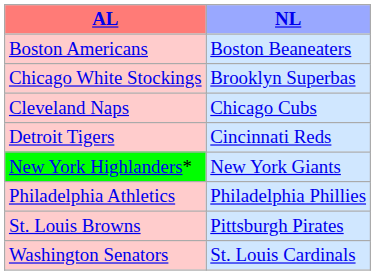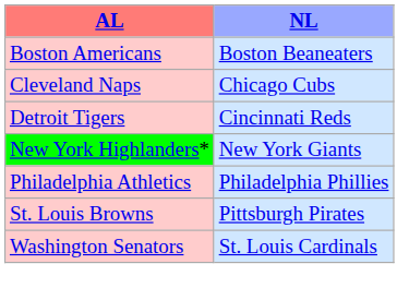 <table class="wikitable" style="font-size:100%;line-height:1.1;">
 <tr>
 <th style="background-color: #FF7B77;"><a href='#'>AL</a></th>
 <th style="background-color: #99A8FF;"><a href='#'>NL</a></th>
 </tr>
 <tr>
 <td style="background-color: #FFCCCC;"><a href='#'>Boston Americans</a></td>
 <td style="background-color: #D0E7FF;"><a href='#'>Boston Beaneaters</a></td>
-</tr>
-<tr>
-<td style="background-color: #FFCCCC;"><a href='#'>Chicago White Stockings</a></td>
-<td style="background-color: #D0E7FF;"><a href='#'>Brooklyn Superbas</a></td>
 </tr>
 <tr>
 <td style="background-color: #FFCCCC;"><a href='#'>Cleveland Naps</a></td>
 <td style="background-color: #D0E7FF;"><a href='#'>Chicago Cubs</a></td>
 </tr>
 <tr>
 <td style="background-color: #FFCCCC;"><a href='#'>Detroit Tigers</a></td>
 <td style="background-color: #D0E7FF;"><a href='#'>Cincinnati Reds</a></td>
 </tr>
 <tr>
 <td style="background-color: #00FF00;"><a href='#'>New York Highlanders</a>*</td>
 <td style="background-color: #D0E7FF;"><a href='#'>New York Giants</a></td>
 </tr>
 <tr>
 <td style="background-color: #FFCCCC;"><a href='#'>Philadelphia Athletics</a></td>
 <td style="background-color: #D0E7FF;"><a href='#'>Philadelphia Phillies</a></td>
 </tr>
 <tr>
 <td style="background-color: #FFCCCC;"><a href='#'>St. Louis Browns</a></td>
 <td style="background-color: #D0E7FF;"><a href='#'>Pittsburgh Pirates</a></td>
 </tr>
 <tr>
 <td style="background-color: #FFCCCC;"><a href='#'>Washington Senators</a></td>
 <td style="background-color: #D0E7FF;"><a href='#'>St. Louis Cardinals</a></td>
 </tr>
 </table>
